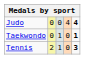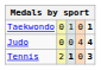 <table class="wikitable" style="font-size:90%; text-align:center;">
 <tr>
 <th colspan="5">Medals by sport</th>
+</tr>
+<tr>
+<td align="left"><a href='#'>Taekwondo</a></td>
+<td style="background:#F7F6A8;">0</td>
+<td style="background:#DCE5E5;">1</td>
+<td style="background:#FFDAB9;">0</td>
+<td><strong>1</strong></td>
 </tr>
 <tr>
 <td align="left"><a href='#'>Judo</a></td>
 <td style="background:#F7F6A8;">0</td>
 <td style="background:#DCE5E5;">0</td>
 <td style="background:#FFDAB9;">4</td>
 <td><strong>4</strong></td>
 </tr>
 <tr>
-<td align="left"><a href='#'>Taekwondo</a></td>
-<td style="background:#F7F6A8;">0</td>
-<td style="background:#DCE5E5;">1</td>
-<td style="background:#FFDAB9;">0</td>
-<td><strong>1</strong></td>
-</tr>
-<tr>
 <td align="left"><a href='#'>Tennis</a></td>
 <td style="background:#F7F6A8;">2</td>
-<td style="background:#DCE5E5;">1</td>
+<td style="background:#DCE5E5;"><strong>1</strong></td>
 <td style="background:#FFDAB9;">0</td>
 <td><strong>3</strong></td>
 </tr>
 </table>
